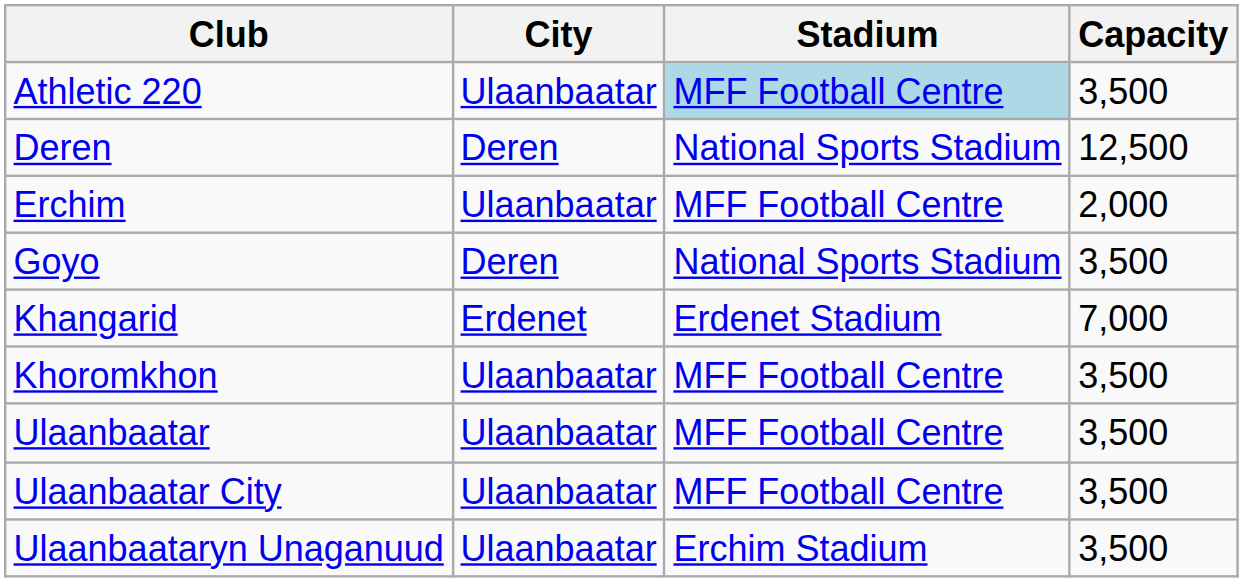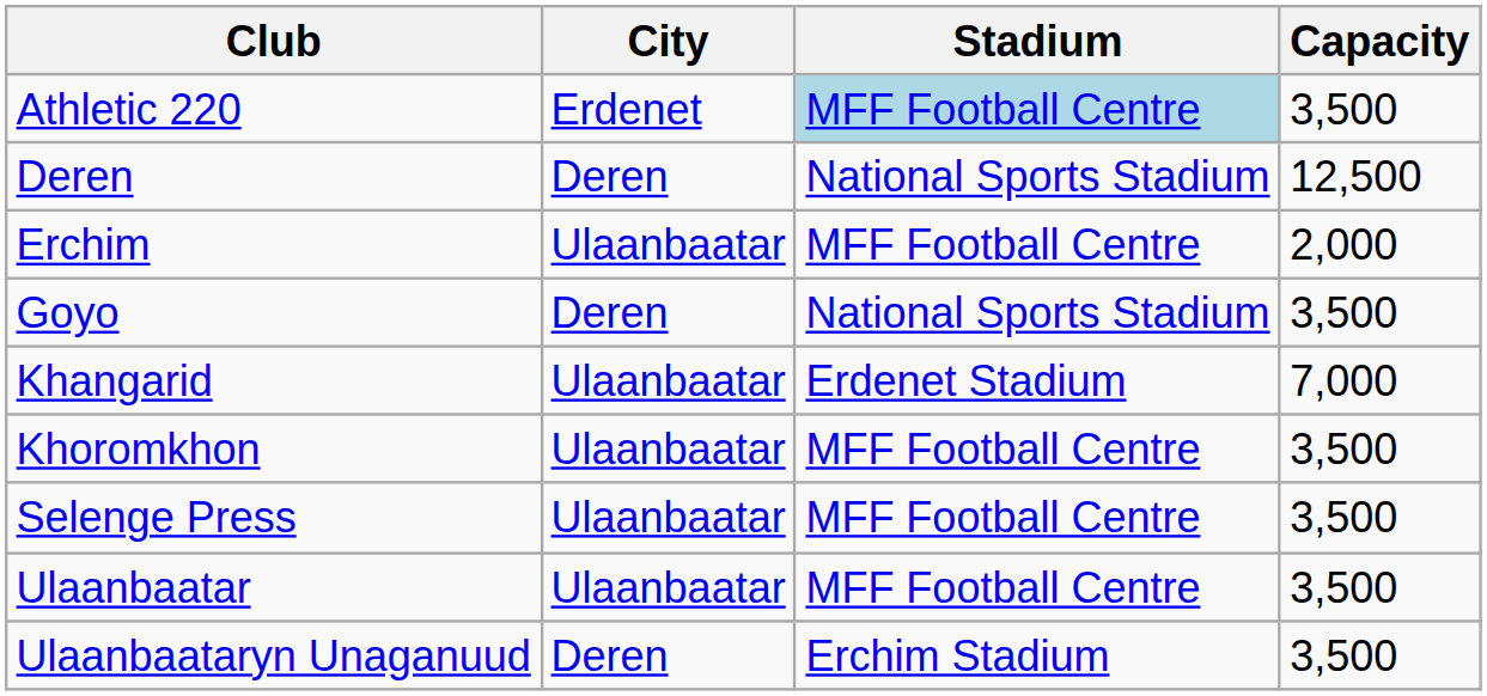 <table class="wikitable sortable" style="font-size:95%">
 <tr>
 <th>Club</th>
 <th>City</th>
 <th>Stadium</th>
 <th>Capacity</th>
 </tr>
 <tr>
 <td><a href='#'>Athletic 220</a></td>
-<td><a href='#'>Ulaanbaatar</a></td>
+<td><a href='#'>Erdenet</a></td>
 <td style="background: lightblue;"><a href='#'>MFF Football Centre</a></td>
 <td>3,500</td>
 </tr>
 <tr>
 <td><a href='#'>Deren</a></td>
 <td><a href='#'>Deren</a></td>
 <td><a href='#'>National Sports Stadium</a></td>
 <td>12,500</td>
 </tr>
 <tr>
 <td><a href='#'>Erchim</a></td>
 <td><a href='#'>Ulaanbaatar</a></td>
 <td><a href='#'>MFF Football Centre</a></td>
 <td>2,000</td>
 </tr>
 <tr>
 <td><a href='#'>Goyo</a></td>
 <td><a href='#'>Deren</a></td>
 <td><a href='#'>National Sports Stadium</a></td>
 <td>3,500</td>
 </tr>
 <tr>
 <td><a href='#'>Khangarid</a></td>
-<td><a href='#'>Erdenet</a></td>
+<td><a href='#'>Ulaanbaatar</a></td>
 <td><a href='#'>Erdenet Stadium</a></td>
 <td>7,000</td>
 </tr>
 <tr>
 <td><a href='#'>Khoromkhon</a></td>
+<td><a href='#'>Ulaanbaatar</a></td>
+<td><a href='#'>MFF Football Centre</a></td>
+<td>3,500</td>
+</tr>
+<tr>
+<td><a href='#'>Selenge Press</a></td>
 <td><a href='#'>Ulaanbaatar</a></td>
 <td><a href='#'>MFF Football Centre</a></td>
 <td>3,500</td>
 </tr>
 <tr>
 <td><a href='#'>Ulaanbaatar</a></td>
 <td><a href='#'>Ulaanbaatar</a></td>
 <td><a href='#'>MFF Football Centre</a></td>
 <td>3,500</td>
 </tr>
 <tr>
-<td><a href='#'>Ulaanbaatar City</a></td>
-<td><a href='#'>Ulaanbaatar</a></td>
-<td><a href='#'>MFF Football Centre</a></td>
-<td>3,500</td>
-</tr>
-<tr>
 <td><a href='#'>Ulaanbaataryn Unaganuud</a></td>
-<td><a href='#'>Ulaanbaatar</a></td>
+<td><a href='#'>Deren</a></td>
 <td><a href='#'>Erchim Stadium</a></td>
 <td>3,500</td>
 </tr>
 </table>
